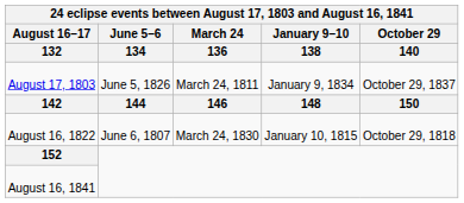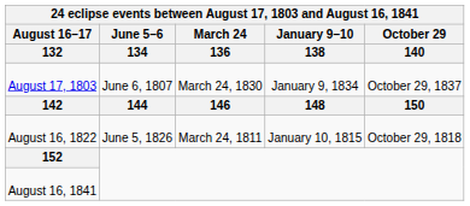 <table class="wikitable mw-collapsible mw-collapsed">
 <tr>
 <th colspan=5>24 eclipse events between August 17, 1803 and August 16, 1841</th>
 </tr>
 <tr>
 <th>August 16–17</th>
 <th>June 5–6</th>
 <th>March 24</th>
 <th>January 9–10</th>
 <th>October 29</th>
 </tr>
 <tr>
 <th>132</th>
 <th>134</th>
 <th>136</th>
 <th>138</th>
 <th>140</th>
 </tr>
 <tr style="text-align:center;">
 <td><br><a href='#'>August 17, 1803</a></td>
-<td><br>June 5, 1826</td>
-<td><br>March 24, 1811</td>
+<td><br>June 6, 1807</td>
+<td><br>March 24, 1830</td>
 <td><br>January 9, 1834</td>
 <td><br>October 29, 1837</td>
 </tr>
 <tr>
 <th>142</th>
 <th>144</th>
 <th>146</th>
 <th>148</th>
 <th>150</th>
 </tr>
 <tr style="text-align:center;">
 <td><br>August 16, 1822</td>
-<td><br>June 6, 1807</td>
-<td><br>March 24, 1830</td>
+<td><br>June 5, 1826</td>
+<td><br>March 24, 1811</td>
 <td><br>January 10, 1815</td>
 <td><br>October 29, 1818</td>
 </tr>
 <tr>
 <th>152</th>
 </tr>
 <tr style="text-align:center;">
 <td><br>August 16, 1841</td>
 </tr>
 </table>
